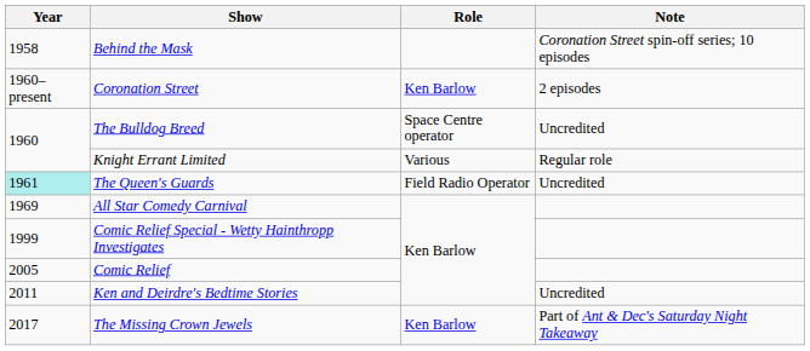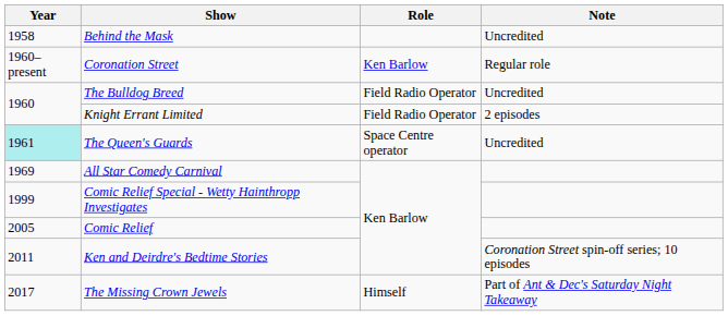 <table class="wikitable">
 <tr>
 <th>Year</th>
 <th>Show</th>
 <th>Role</th>
 <th>Note</th>
 </tr>
 <tr>
 <td>1958</td>
 <td><em><a href='#'>Behind the Mask</a></em></td>
 <td></td>
-<td><em>Coronation Street</em> spin-off series; 10 episodes</td>
+<td>Uncredited</td>
 </tr>
 <tr>
 <td>1960–present</td>
 <td><em><a href='#'>Coronation Street</a></em></td>
 <td><a href='#'>Ken Barlow</a></td>
-<td>2 episodes</td>
+<td>Regular role</td>
 </tr>
 <tr>
 <td rowspan="2">1960</td>
 <td><em><a href='#'>The Bulldog Breed</a></em></td>
-<td>Space Centre operator</td>
+<td>Field Radio Operator</td>
 <td>Uncredited</td>
 </tr>
 <tr>
 <td><em>Knight Errant Limited</em></td>
-<td>Various</td>
-<td>Regular role</td>
+<td>Field Radio Operator</td>
+<td>2 episodes</td>
 </tr>
 <tr>
 <td style="background: paleturquoise;">1961</td>
 <td><em><a href='#'>The Queen's Guards</a></em></td>
-<td>Field Radio Operator</td>
+<td>Space Centre operator</td>
 <td>Uncredited</td>
 </tr>
 <tr>
 <td>1969</td>
 <td><em><a href='#'>All Star Comedy Carnival</a></em></td>
 <td rowspan="4">Ken Barlow</td>
 <td></td>
 </tr>
 <tr>
 <td>1999</td>
 <td><em><a href='#'> Comic Relief Special - Wetty Hainthropp Investigates</a></em></td>
 <td></td>
 </tr>
 <tr>
 <td>2005</td>
 <td><em><a href='#'>Comic Relief</a></em></td>
 <td></td>
 </tr>
 <tr>
 <td>2011</td>
 <td><em><a href='#'>Ken and Deirdre's Bedtime Stories</a></em></td>
-<td>Uncredited</td>
+<td><em>Coronation Street</em> spin-off series; 10 episodes</td>
 </tr>
 <tr>
 <td>2017</td>
 <td><em><a href='#'>The Missing Crown Jewels</a></em></td>
-<td><a href='#'>Ken Barlow</a></td>
+<td>Himself</td>
 <td>Part of <em><a href='#'>Ant & Dec's Saturday Night Takeaway</a></em></td>
 </tr>
 </table>
